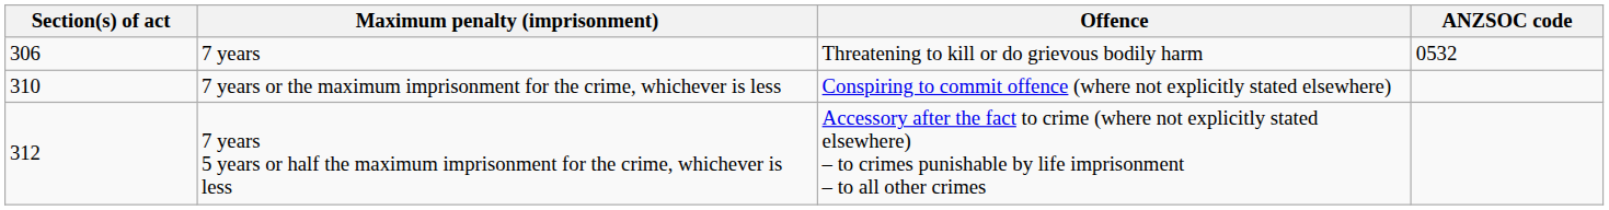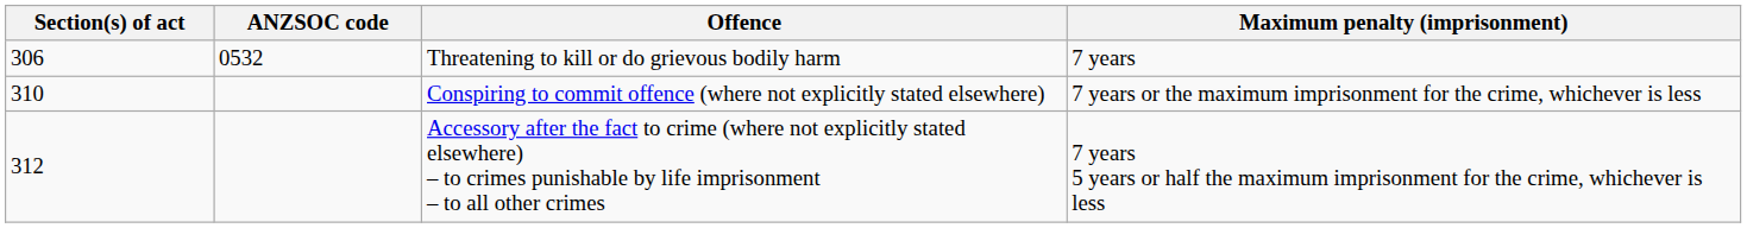 <table class="wikitable">
 <tr>
 <th width=12%>Section(s) of act</th>
+<th width="12%">ANZSOC code</th>
+<th>Offence</th>
 <th>Maximum penalty (imprisonment)</th>
-<th>Offence</th>
-<th width="12%">ANZSOC code</th>
 </tr>
 <tr>
 <td>306</td>
+<td>0532</td>
+<td>Threatening to kill or do grievous bodily harm</td>
 <td>7 years</td>
-<td>Threatening to kill or do grievous bodily harm</td>
-<td>0532</td>
 </tr>
 <tr>
 <td>310</td>
+<td></td>
+<td><a href='#'>Conspiring to commit offence</a> (where not explicitly stated elsewhere)</td>
 <td>7 years or the maximum imprisonment for the crime, whichever is less</td>
-<td><a href='#'>Conspiring to commit offence</a> (where not explicitly stated elsewhere)</td>
-<td></td>
 </tr>
 <tr>
 <td>312</td>
+<td></td>
+<td><a href='#'>Accessory after the fact</a> to crime (where not explicitly stated elsewhere) <br> – to crimes punishable by life imprisonment <br> – to all other crimes</td>
 <td><br> 7 years <br> 5 years or half the maximum imprisonment for the crime, whichever is less</td>
-<td><a href='#'>Accessory after the fact</a> to crime (where not explicitly stated elsewhere) <br> – to crimes punishable by life imprisonment <br> – to all other crimes</td>
-<td></td>
 </tr>
 </table>
